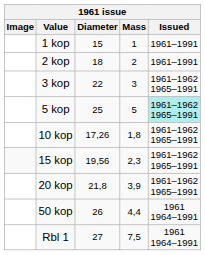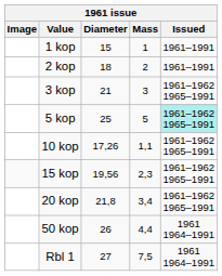 <table class="wikitable" style="font-size: 90%; text-align: center">
 <tr>
 <th colspan="5">1961 issue</th>
 </tr>
 <tr>
 <th>Image</th>
 <th>Value</th>
 <th>Diameter</th>
 <th>Mass</th>
 <th>Issued</th>
 </tr>
 <tr>
 <td bgcolor="#ffffff"></td>
 <td><big>1 kop</big></td>
 <td>15</td>
 <td>1</td>
 <td>1961–1991</td>
 </tr>
 <tr>
 <td bgcolor="#ffffff"></td>
 <td><big>2 kop</big></td>
 <td>18</td>
 <td>2</td>
 <td>1961–1991</td>
 </tr>
 <tr>
 <td bgcolor="#ffffff"></td>
 <td><big>3 kop</big></td>
-<td>22</td>
+<td>21</td>
 <td>3</td>
 <td>1961–1962<br>1965–1991</td>
 </tr>
 <tr>
 <td bgcolor="#ffffff"></td>
 <td><big>5 kop</big></td>
 <td>25</td>
 <td>5</td>
 <td style="background: paleturquoise;">1961–1962<br>1965–1991</td>
 </tr>
 <tr>
 <td bgcolor="#ffffff"></td>
 <td><big>10 kop</big></td>
 <td>17,26</td>
-<td>1,8</td>
+<td>1,1</td>
 <td>1961–1962<br>1965–1991</td>
 </tr>
 <tr>
 <td></td>
 <td><big>15 kop</big></td>
 <td>19,56</td>
 <td>2,3</td>
 <td>1961–1962<br>1965–1991</td>
 </tr>
 <tr>
 <td bgcolor="#ffffff"></td>
 <td><big>20 kop</big></td>
 <td>21,8</td>
-<td>3,9</td>
+<td>3,4</td>
 <td>1961–1962<br>1965–1991</td>
 </tr>
 <tr>
 <td bgcolor="#ffffff"></td>
 <td><big>50 kop</big></td>
 <td>26</td>
 <td>4,4</td>
 <td>1961<br>1964–1991</td>
 </tr>
 <tr>
 <td bgcolor="#ffffff"></td>
 <td><big>Rbl 1</big></td>
 <td>27</td>
 <td>7,5</td>
 <td>1961<br>1964–1991</td>
 </tr>
 </table>
